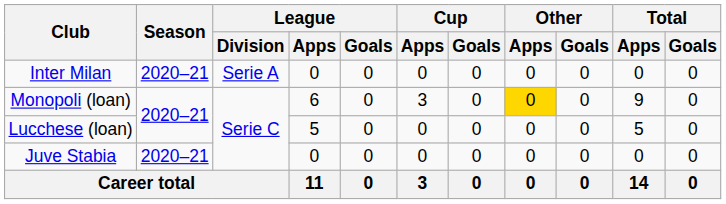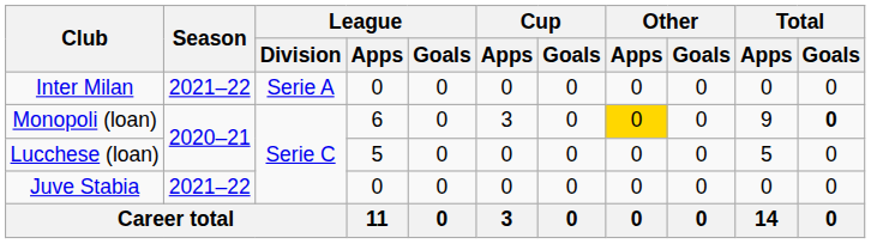 <table class="wikitable" style="text-align:center">
 <tr>
 <th rowspan="2">Club</th>
 <th rowspan="2">Season</th>
 <th colspan="3">League</th>
 <th colspan="2">Cup</th>
 <th colspan="2">Other</th>
 <th colspan="2">Total</th>
 </tr>
 <tr>
 <th>Division</th>
 <th>Apps</th>
 <th>Goals</th>
 <th>Apps</th>
 <th>Goals</th>
 <th>Apps</th>
 <th>Goals</th>
 <th>Apps</th>
 <th>Goals</th>
 </tr>
 <tr>
 <td><a href='#'>Inter Milan</a></td>
-<td><a href='#'>2020–21</a></td>
+<td><a href='#'>2021–22</a></td>
 <td><a href='#'>Serie A</a></td>
 <td>0</td>
 <td>0</td>
 <td>0</td>
 <td>0</td>
 <td>0</td>
 <td>0</td>
 <td>0</td>
 <td>0</td>
 </tr>
 <tr>
 <td><a href='#'>Monopoli</a> (loan)</td>
 <td rowspan="2"><a href='#'>2020–21</a></td>
 <td rowspan="3"><a href='#'>Serie C</a></td>
 <td>6</td>
 <td>0</td>
 <td>3</td>
 <td>0</td>
 <td style="background: gold;">0</td>
 <td>0</td>
 <td>9</td>
-<td>0</td>
+<td><strong>0</strong></td>
 </tr>
 <tr>
 <td><a href='#'>Lucchese</a> (loan)</td>
 <td>5</td>
 <td>0</td>
 <td>0</td>
 <td>0</td>
 <td>0</td>
 <td>0</td>
 <td>5</td>
 <td>0</td>
 </tr>
 <tr>
 <td><a href='#'>Juve Stabia</a></td>
-<td><a href='#'>2020–21</a></td>
+<td><a href='#'>2021–22</a></td>
 <td>0</td>
 <td>0</td>
 <td>0</td>
 <td>0</td>
 <td>0</td>
 <td>0</td>
 <td>0</td>
 <td>0</td>
 </tr>
 <tr>
 <th colspan="3">Career total</th>
 <th>11</th>
 <th>0</th>
 <th>3</th>
 <th>0</th>
 <th>0</th>
 <th>0</th>
 <th>14</th>
 <th>0</th>
 </tr>
 </table>
